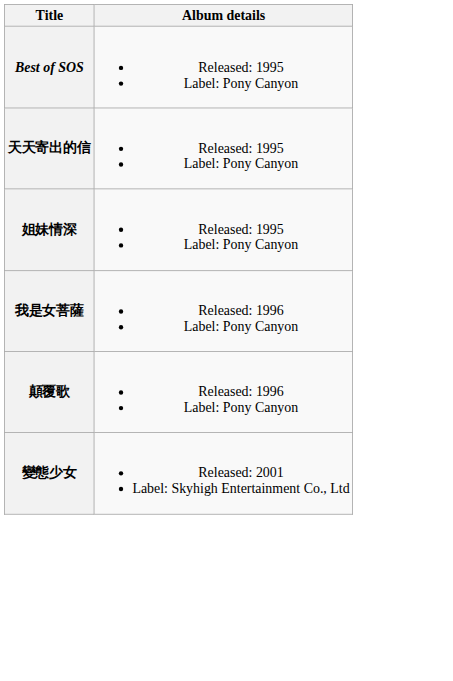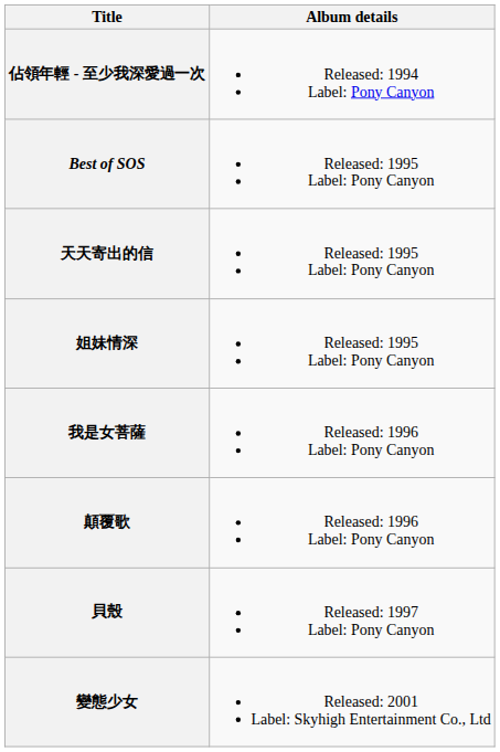 <table class="wikitable plainrowheaders" style="text-align:center;">
 <tr>
 <th rowspan="1">Title</th>
 <th rowspan="1">Album details</th>
+</tr>
+<tr>
+<th scope="row">佔領年輕 - 至少我深愛過一次</th>
+<td><br><ul><li>Released: 1994</li><li>Label: <a href='#'>Pony Canyon</a></li></ul></td>
 </tr>
 <tr>
 <th scope="row"><em>Best of SOS</em></th>
 <td><br><ul><li>Released: 1995</li><li>Label: Pony Canyon</li></ul></td>
 </tr>
 <tr>
 <th scope="row">天天寄出的信</th>
 <td><br><ul><li>Released: 1995</li><li>Label: Pony Canyon</li></ul></td>
 </tr>
 <tr>
 <th scope="row">姐妹情深</th>
 <td><br><ul><li>Released: 1995</li><li>Label: Pony Canyon</li></ul></td>
 </tr>
 <tr>
 <th scope="row">我是女菩薩</th>
 <td><br><ul><li>Released: 1996</li><li>Label: Pony Canyon</li></ul></td>
 </tr>
 <tr>
 <th scope="row">顛覆歌</th>
 <td><br><ul><li>Released: 1996</li><li>Label: Pony Canyon</li></ul></td>
 </tr>
 <tr>
+<th scope="row">貝殼</th>
+<td><br><ul><li>Released: 1997</li><li>Label: Pony Canyon</li></ul></td>
+</tr>
+<tr>
 <th scope="row">變態少女</th>
 <td><br><ul><li>Released: 2001</li><li>Label: Skyhigh Entertainment Co., Ltd</li></ul></td>
 </tr>
 </table>
